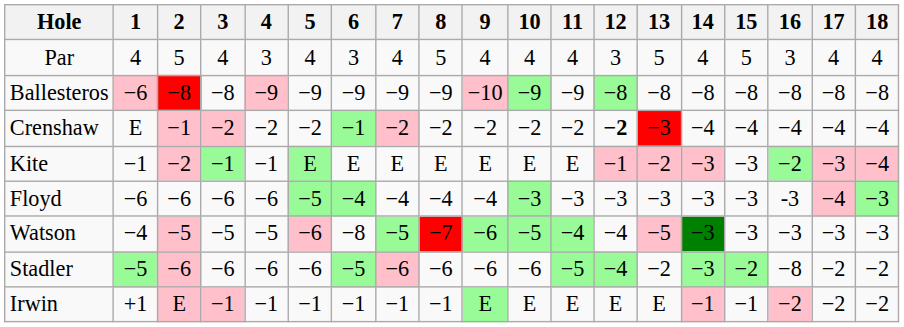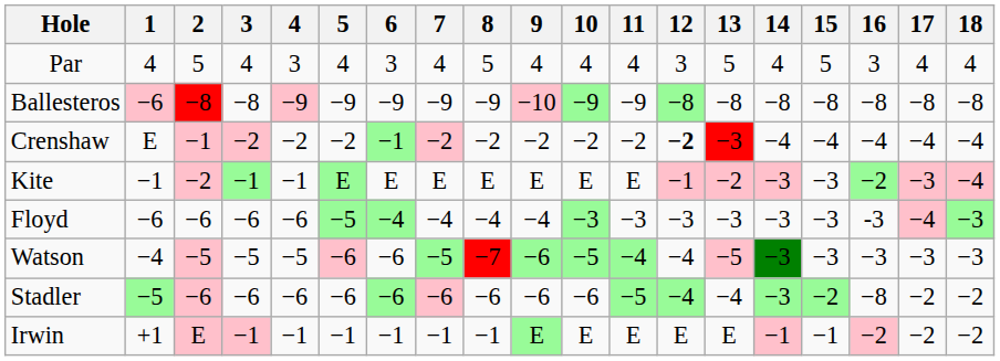 <table class="wikitable" style="text-align:center">
 <tr>
 <th>Hole</th>
 <th>  1  </th>
 <th>  2  </th>
 <th>  3  </th>
 <th>  4  </th>
 <th>  5  </th>
 <th>  6  </th>
 <th>  7  </th>
 <th>  8  </th>
 <th>  9  </th>
 <th> 10 </th>
 <th> 11 </th>
 <th> 12 </th>
 <th> 13 </th>
 <th> 14 </th>
 <th> 15 </th>
 <th> 16 </th>
 <th> 17 </th>
 <th> 18 </th>
 </tr>
 <tr>
 <td>Par</td>
 <td>4</td>
 <td>5</td>
 <td>4</td>
 <td>3</td>
 <td>4</td>
 <td>3</td>
 <td>4</td>
 <td>5</td>
 <td>4</td>
 <td>4</td>
 <td>4</td>
 <td>3</td>
 <td>5</td>
 <td>4</td>
 <td>5</td>
 <td>3</td>
 <td>4</td>
 <td>4</td>
 </tr>
 <tr>
 <td align=left> Ballesteros</td>
 <td style="background: Pink;">−6</td>
 <td style="background: Red;">−8</td>
 <td>−8</td>
 <td style="background: Pink;">−9</td>
 <td>−9</td>
 <td>−9</td>
 <td>−9</td>
 <td>−9</td>
 <td style="background: Pink;">−10</td>
 <td style="background: PaleGreen;">−9</td>
 <td>−9</td>
 <td style="background: PaleGreen;">−8</td>
 <td>−8</td>
 <td>−8</td>
 <td>−8</td>
 <td>−8</td>
 <td>−8</td>
 <td>−8</td>
 </tr>
 <tr>
 <td align=left> Crenshaw</td>
 <td>E</td>
 <td style="background: Pink;">−1</td>
 <td style="background: Pink;">−2</td>
 <td>−2</td>
 <td>−2</td>
 <td style="background: PaleGreen;">−1</td>
 <td style="background: Pink;">−2</td>
 <td>−2</td>
 <td>−2</td>
 <td>−2</td>
 <td>−2</td>
 <td><strong>−2</strong></td>
 <td style="background: Red;">−3</td>
 <td>−4</td>
 <td>−4</td>
 <td>−4</td>
 <td>−4</td>
 <td>−4</td>
 </tr>
 <tr>
 <td align=left> Kite</td>
 <td>−1</td>
 <td style="background: Pink;">−2</td>
 <td style="background: PaleGreen;">−1</td>
 <td>−1</td>
 <td style="background: PaleGreen;">E</td>
 <td>E</td>
 <td>E</td>
 <td>E</td>
 <td>E</td>
 <td>E</td>
 <td>E</td>
 <td style="background: Pink;">−1</td>
 <td style="background: Pink;">−2</td>
 <td style="background: Pink;">−3</td>
 <td>−3</td>
 <td style="background: PaleGreen;">−2</td>
 <td style="background: Pink;">−3</td>
 <td style="background: Pink;">−4</td>
 </tr>
 <tr>
 <td align=left> Floyd</td>
 <td>−6</td>
 <td>−6</td>
 <td>−6</td>
 <td>−6</td>
 <td style="background: PaleGreen;">−5</td>
 <td style="background: PaleGreen;">−4</td>
 <td>−4</td>
 <td>−4</td>
 <td>−4</td>
 <td style="background: PaleGreen;">−3</td>
 <td>−3</td>
 <td>−3</td>
 <td>−3</td>
 <td>−3</td>
 <td>−3</td>
 <td −3>-3</td>
 <td style="background: Pink;">−4</td>
 <td style="background: PaleGreen;">−3</td>
 </tr>
 <tr>
 <td align=left> Watson</td>
 <td>−4</td>
 <td style="background: Pink;">−5</td>
 <td>−5</td>
 <td>−5</td>
 <td style="background: Pink;">−6</td>
-<td>−8</td>
+<td>−6</td>
 <td style="background: PaleGreen;">−5</td>
 <td style="background: Red;">−7</td>
 <td style="background: PaleGreen;">−6</td>
 <td style="background: PaleGreen;">−5</td>
 <td style="background: PaleGreen;">−4</td>
 <td>−4</td>
 <td style="background: Pink;">−5</td>
 <td style="background:Green;">−3</td>
 <td>−3</td>
 <td>−3</td>
 <td>−3</td>
 <td>−3</td>
 </tr>
 <tr>
 <td align=left> Stadler</td>
 <td style="background: PaleGreen;">−5</td>
 <td style="background: Pink;">−6</td>
 <td>−6</td>
 <td>−6</td>
 <td>−6</td>
-<td style="background: PaleGreen;">−5</td>
+<td style="background: PaleGreen;">−6</td>
 <td style="background: Pink;">−6</td>
 <td>−6</td>
 <td>−6</td>
 <td>−6</td>
 <td style="background: PaleGreen;">−5</td>
 <td style="background: PaleGreen;">−4</td>
-<td>−2</td>
+<td>−4</td>
 <td style="background: PaleGreen;">−3</td>
 <td style="background: PaleGreen;">−2</td>
 <td>−8</td>
 <td>−2</td>
 <td>−2</td>
 </tr>
 <tr>
 <td align=left> Irwin</td>
 <td>+1</td>
 <td style="background: Pink;">E</td>
 <td style="background: Pink;">−1</td>
 <td>−1</td>
 <td>−1</td>
 <td>−1</td>
 <td>−1</td>
 <td>−1</td>
 <td style="background: PaleGreen;">E</td>
 <td>E</td>
 <td>E</td>
 <td>E</td>
 <td>E</td>
 <td style="background: Pink;">−1</td>
 <td>−1</td>
 <td style="background: Pink;">−2</td>
 <td>−2</td>
 <td>−2</td>
 </tr>
 </table>
